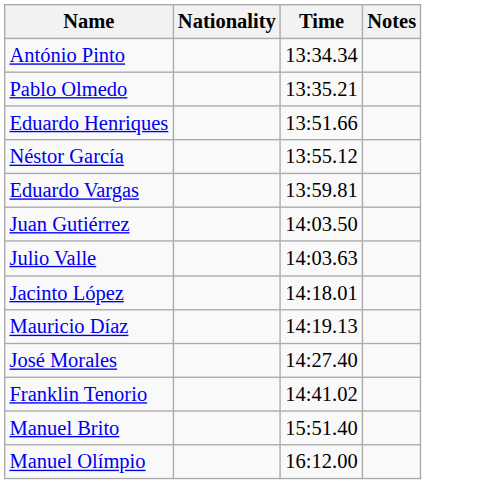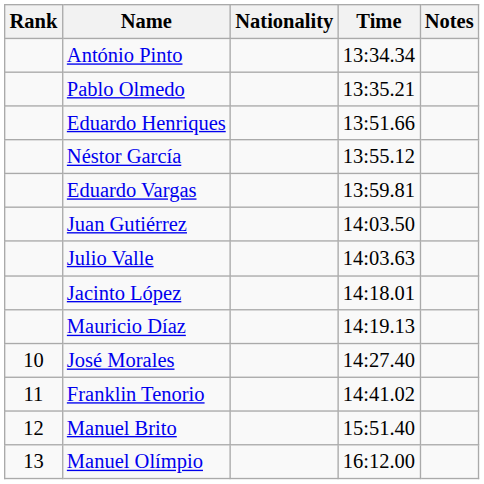 <table class="wikitable sortable" style="text-align:center;font-size:95%">
 <tr>
+<th>Rank</th>
 <th>Name</th>
 <th>Nationality</th>
 <th>Time</th>
 <th>Notes</th>
 </tr>
 <tr>
+<td></td>
 <td align=left><a href='#'>António Pinto</a></td>
 <td align=left></td>
 <td>13:34.34</td>
 <td></td>
 </tr>
 <tr>
+<td></td>
 <td align=left><a href='#'>Pablo Olmedo</a></td>
 <td align=left></td>
 <td>13:35.21</td>
 <td></td>
 </tr>
 <tr>
+<td></td>
 <td align=left><a href='#'>Eduardo Henriques</a></td>
 <td align=left></td>
 <td>13:51.66</td>
 <td></td>
 </tr>
 <tr>
+<td></td>
 <td align=left><a href='#'>Néstor García</a></td>
 <td align=left></td>
 <td>13:55.12</td>
 <td></td>
 </tr>
 <tr>
+<td></td>
 <td align=left><a href='#'>Eduardo Vargas</a></td>
 <td align=left></td>
 <td>13:59.81</td>
 <td></td>
 </tr>
 <tr>
+<td></td>
 <td align=left><a href='#'>Juan Gutiérrez</a></td>
 <td align=left></td>
 <td>14:03.50</td>
 <td></td>
 </tr>
 <tr>
+<td></td>
 <td align=left><a href='#'>Julio Valle</a></td>
 <td align=left></td>
 <td>14:03.63</td>
 <td></td>
 </tr>
 <tr>
+<td></td>
 <td align=left><a href='#'>Jacinto López</a></td>
 <td align=left></td>
 <td>14:18.01</td>
 <td></td>
 </tr>
 <tr>
+<td></td>
 <td align=left><a href='#'>Mauricio Díaz</a></td>
 <td align=left></td>
 <td>14:19.13</td>
 <td></td>
 </tr>
 <tr>
+<td>10</td>
 <td align=left><a href='#'>José Morales</a></td>
 <td align=left></td>
 <td>14:27.40</td>
 <td></td>
 </tr>
 <tr>
+<td>11</td>
 <td align=left><a href='#'>Franklin Tenorio</a></td>
 <td align=left></td>
 <td>14:41.02</td>
 <td></td>
 </tr>
 <tr>
+<td>12</td>
 <td align=left><a href='#'>Manuel Brito</a></td>
 <td align=left></td>
 <td>15:51.40</td>
 <td></td>
 </tr>
 <tr>
+<td>13</td>
 <td align=left><a href='#'>Manuel Olímpio</a></td>
 <td align=left></td>
 <td>16:12.00</td>
 <td></td>
 </tr>
 </table>
